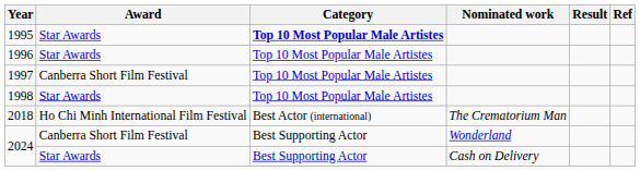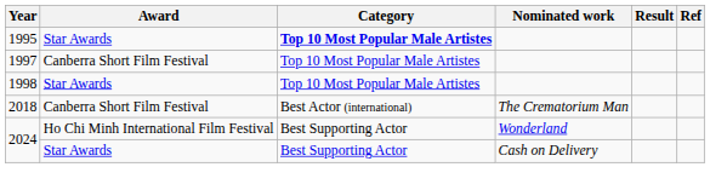 <table class="wikitable sortable">
 <tr>
 <th>Year</th>
 <th>Award</th>
 <th>Category</th>
 <th>Nominated work</th>
 <th>Result</th>
 <th>Ref</th>
 </tr>
 <tr>
 <td>1995</td>
 <td><a href='#'>Star Awards</a></td>
 <td><strong><a href='#'>Top 10 Most Popular Male Artistes</a></strong></td>
-<td></td>
-<td></td>
-<td></td>
-</tr>
-<tr>
-<td>1996</td>
-<td><a href='#'>Star Awards</a></td>
-<td><a href='#'>Top 10 Most Popular Male Artistes</a></td>
 <td></td>
 <td></td>
 <td></td>
 </tr>
 <tr>
 <td>1997</td>
 <td>Canberra Short Film Festival</td>
 <td><a href='#'>Top 10 Most Popular Male Artistes</a></td>
 <td></td>
 <td></td>
 <td></td>
 </tr>
 <tr>
 <td>1998</td>
 <td><a href='#'>Star Awards</a></td>
 <td><a href='#'>Top 10 Most Popular Male Artistes</a></td>
 <td></td>
 <td></td>
 <td></td>
 </tr>
 <tr>
 <td>2018</td>
-<td>Ho Chi Minh International Film Festival</td>
+<td>Canberra Short Film Festival</td>
 <td>Best Actor <small>(international)</small></td>
 <td><em>The Crematorium Man</em></td>
 <td></td>
 <td></td>
 </tr>
 <tr>
 <td rowspan="2">2024</td>
-<td>Canberra Short Film Festival</td>
+<td>Ho Chi Minh International Film Festival</td>
 <td>Best Supporting Actor</td>
 <td><em><a href='#'>Wonderland</a></em></td>
 <td></td>
 <td></td>
 </tr>
 <tr>
 <td><a href='#'>Star Awards</a></td>
 <td><a href='#'>Best Supporting Actor</a></td>
 <td><em>Cash on Delivery</em></td>
 <td></td>
 <td></td>
 </tr>
 </table>
